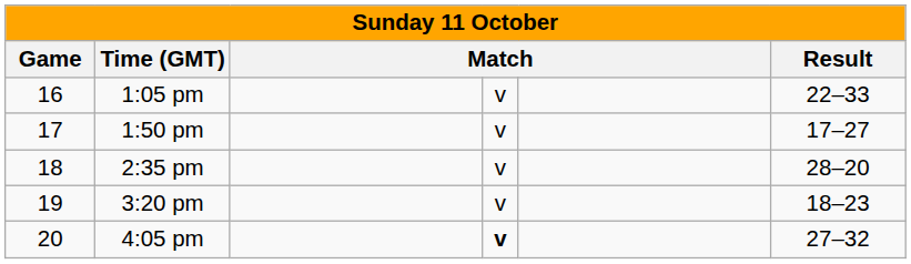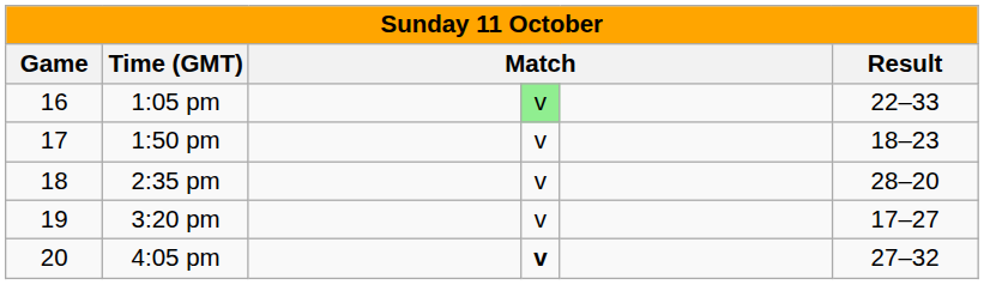 <table class="wikitable" style="text-align:center">
 <tr>
 <th colspan="6" style="background:orange">Sunday 11 October</th>
 </tr>
 <tr>
 <th width=10%>Game</th>
 <th width=15%>Time (GMT)</th>
 <th width=60% colspan="3">Match</th>
 <th width=15%>Result</th>
 </tr>
 <tr>
 <td>16</td>
 <td>1:05 pm</td>
 <td width=28%></td>
-<td width=4%>v</td>
+<td width=4% style="background: lightgreen;">v</td>
 <td width=28%><strong></strong></td>
 <td>22–33</td>
 </tr>
 <tr>
 <td>17</td>
 <td>1:50 pm</td>
 <td></td>
 <td>v</td>
 <td><strong></strong></td>
-<td>17–27</td>
+<td>18–23</td>
 </tr>
 <tr>
 <td>18</td>
 <td>2:35 pm</td>
 <td><strong></strong></td>
 <td>v</td>
 <td></td>
 <td>28–20</td>
 </tr>
 <tr>
 <td>19</td>
 <td>3:20 pm</td>
 <td></td>
 <td>v</td>
 <td><strong></strong></td>
-<td>18–23</td>
+<td>17–27</td>
 </tr>
 <tr>
 <td>20</td>
 <td>4:05 pm</td>
 <td></td>
 <td><strong>v</strong></td>
 <td><strong></strong></td>
 <td>27–32</td>
 </tr>
 </table>
